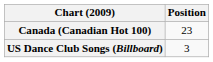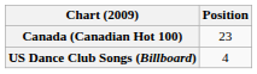 <table class="wikitable sortable plainrowheaders">
 <tr>
 <th>Chart (2009)</th>
 <th>Position</th>
 </tr>
 <tr>
 <th scope="row">Canada (Canadian Hot 100)</th>
 <td style="text-align:center">23</td>
 </tr>
 <tr>
 <th scope="row">US Dance Club Songs (<em>Billboard</em>)</th>
-<td style="text-align:center">3</td>
+<td style="text-align:center">4</td>
 </tr>
 </table>
